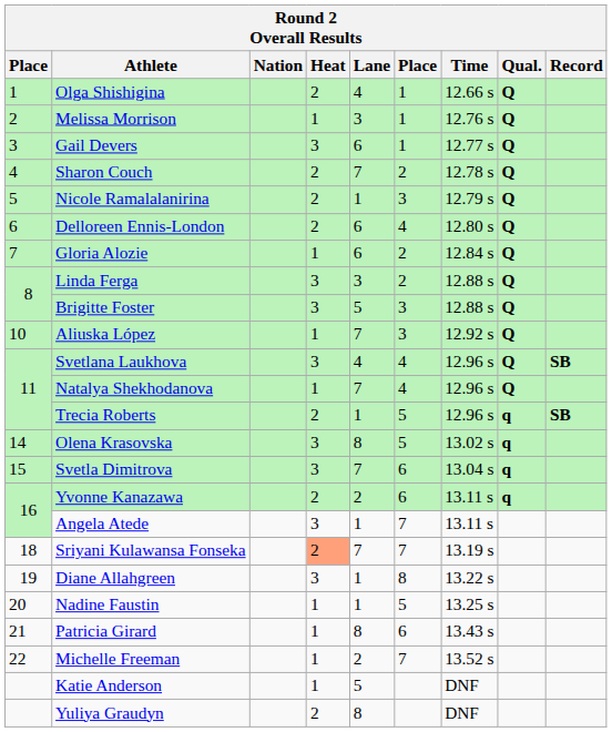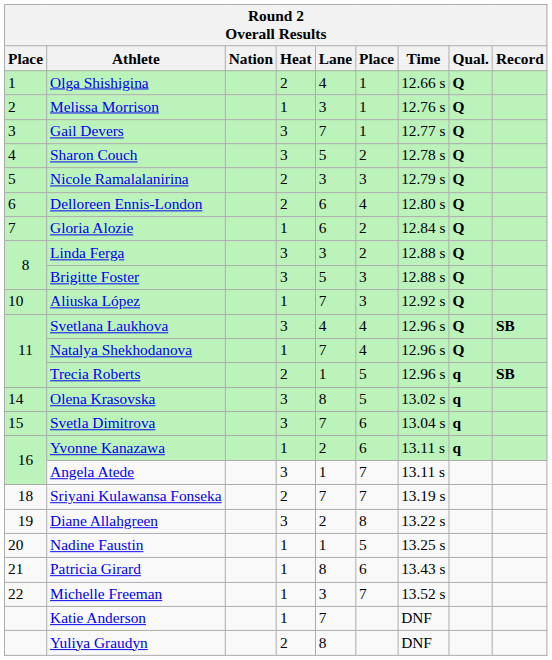 <table class="wikitable sortable">
 <tr>
 <th colspan=10>Round 2 <br> Overall Results</th>
 </tr>
 <tr>
 <th>Place</th>
 <th>Athlete</th>
 <th>Nation</th>
 <th>Heat</th>
 <th>Lane</th>
 <th>Place</th>
 <th>Time</th>
 <th>Qual.</th>
 <th>Record</th>
 </tr>
 <tr bgcolor = "bbf3bb">
 <td>1</td>
 <td align="left"><a href='#'>Olga Shishigina</a></td>
 <td align="left"></td>
 <td>2</td>
 <td>4</td>
 <td>1</td>
 <td>12.66 s</td>
 <td><strong>Q</strong></td>
 <td></td>
 </tr>
 <tr bgcolor = "bbf3bb">
 <td>2</td>
 <td align="left"><a href='#'>Melissa Morrison</a></td>
 <td align="left"></td>
 <td>1</td>
 <td>3</td>
 <td>1</td>
 <td>12.76 s</td>
 <td><strong>Q</strong></td>
 <td></td>
 </tr>
 <tr bgcolor = "bbf3bb">
 <td>3</td>
 <td align="left"><a href='#'>Gail Devers</a></td>
 <td align="left"></td>
 <td>3</td>
-<td>6</td>
+<td>7</td>
 <td>1</td>
 <td>12.77 s</td>
 <td><strong>Q</strong></td>
 <td></td>
 </tr>
 <tr bgcolor = "bbf3bb">
 <td>4</td>
 <td align="left"><a href='#'>Sharon Couch</a></td>
 <td align="left"></td>
-<td>2</td>
-<td>7</td>
+<td>3</td>
+<td>5</td>
 <td>2</td>
 <td>12.78 s</td>
 <td><strong>Q</strong></td>
 <td></td>
 </tr>
 <tr bgcolor = "bbf3bb">
 <td>5</td>
 <td align="left"><a href='#'>Nicole Ramalalanirina</a></td>
 <td align="left"></td>
 <td>2</td>
-<td>1</td>
+<td>3</td>
 <td>3</td>
 <td>12.79 s</td>
 <td><strong>Q</strong></td>
 <td></td>
 </tr>
 <tr bgcolor = "bbf3bb">
 <td>6</td>
 <td align="left"><a href='#'>Delloreen Ennis-London</a></td>
 <td align="left"></td>
 <td>2</td>
 <td>6</td>
 <td>4</td>
 <td>12.80 s</td>
 <td><strong>Q </strong></td>
 <td></td>
 </tr>
 <tr bgcolor = "bbf3bb">
 <td>7</td>
 <td align="left"><a href='#'>Gloria Alozie</a></td>
 <td align="left"></td>
 <td>1</td>
 <td>6</td>
 <td>2</td>
 <td>12.84 s</td>
 <td><strong>Q</strong></td>
 <td></td>
 </tr>
 <tr bgcolor = "bbf3bb">
 <td rowspan=2 align="center">8</td>
 <td align="left"><a href='#'>Linda Ferga</a></td>
 <td align="left"></td>
 <td>3</td>
 <td>3</td>
 <td>2</td>
 <td>12.88 s</td>
 <td><strong>Q</strong></td>
 <td></td>
 </tr>
 <tr bgcolor = "bbf3bb">
 <td align="left"><a href='#'>Brigitte Foster</a></td>
 <td align="left"></td>
 <td>3</td>
 <td>5</td>
 <td>3</td>
 <td>12.88 s</td>
 <td><strong>Q</strong></td>
 <td></td>
 </tr>
 <tr bgcolor = "bbf3bb">
 <td>10</td>
 <td align="left"><a href='#'>Aliuska López</a></td>
 <td align="left"></td>
 <td>1</td>
 <td>7</td>
 <td>3</td>
 <td>12.92 s</td>
 <td><strong>Q</strong></td>
 <td></td>
 </tr>
 <tr bgcolor = "bbf3bb">
 <td rowspan=3 align="center">11</td>
 <td align="left"><a href='#'>Svetlana Laukhova</a></td>
 <td align="left"></td>
 <td>3</td>
 <td>4</td>
 <td>4</td>
 <td>12.96 s</td>
 <td><strong>Q </strong></td>
 <td><strong>SB</strong></td>
 </tr>
 <tr bgcolor = "bbf3bb">
 <td align="left"><a href='#'>Natalya Shekhodanova</a></td>
 <td align="left"></td>
 <td>1</td>
 <td>7</td>
 <td>4</td>
 <td>12.96 s</td>
 <td><strong>Q</strong></td>
 <td></td>
 </tr>
 <tr bgcolor = "bbf3bb">
 <td align="left"><a href='#'>Trecia Roberts</a></td>
 <td align="left"></td>
 <td>2</td>
 <td>1</td>
 <td>5</td>
 <td>12.96 s</td>
 <td><strong>q</strong></td>
 <td><strong>SB</strong></td>
 </tr>
 <tr bgcolor = "bbf3bb">
 <td>14</td>
 <td align="left"><a href='#'>Olena Krasovska</a></td>
 <td align="left"></td>
 <td>3</td>
 <td>8</td>
 <td>5</td>
 <td>13.02 s</td>
 <td><strong>q</strong></td>
 <td></td>
 </tr>
 <tr bgcolor = "bbf3bb">
 <td>15</td>
 <td align="left"><a href='#'>Svetla Dimitrova</a></td>
 <td align="left"></td>
 <td>3</td>
 <td>7</td>
 <td>6</td>
 <td>13.04 s</td>
 <td><strong>q</strong></td>
 <td></td>
 </tr>
 <tr bgcolor = "bbf3bb">
 <td rowspan=2 align="center">16</td>
 <td align="left"><a href='#'>Yvonne Kanazawa</a></td>
 <td align="left"></td>
-<td>2</td>
+<td>1</td>
 <td>2</td>
 <td>6</td>
 <td>13.11 s</td>
 <td><strong>q</strong></td>
 <td></td>
 </tr>
 <tr>
 <td align="left"><a href='#'>Angela Atede</a></td>
 <td align="left"></td>
 <td>3</td>
 <td>1</td>
 <td>7</td>
 <td>13.11 s</td>
 <td></td>
 <td></td>
 </tr>
 <tr>
 <td align="center">18</td>
 <td align="left"><a href='#'>Sriyani Kulawansa Fonseka</a></td>
 <td align="left"></td>
-<td style="background: lightsalmon;">2</td>
+<td>2</td>
 <td>7</td>
 <td>7</td>
 <td>13.19 s</td>
 <td></td>
 <td></td>
 </tr>
 <tr>
 <td align="center">19</td>
 <td align="left"><a href='#'>Diane Allahgreen</a></td>
 <td align="left"></td>
 <td>3</td>
-<td>1</td>
+<td>2</td>
 <td>8</td>
 <td>13.22 s</td>
 <td></td>
 <td></td>
 </tr>
 <tr>
 <td>20</td>
 <td align="left"><a href='#'>Nadine Faustin</a></td>
 <td align="left"></td>
 <td>1</td>
 <td>1</td>
 <td>5</td>
 <td>13.25 s</td>
 <td></td>
 <td></td>
 </tr>
 <tr>
 <td>21</td>
 <td align="left"><a href='#'>Patricia Girard</a></td>
 <td align="left"></td>
 <td>1</td>
 <td>8</td>
 <td>6</td>
 <td>13.43 s</td>
 <td></td>
 <td></td>
 </tr>
 <tr>
 <td>22</td>
 <td align="left"><a href='#'>Michelle Freeman</a></td>
 <td align="left"></td>
 <td>1</td>
-<td>2</td>
+<td>3</td>
 <td>7</td>
 <td>13.52 s</td>
 <td></td>
 <td></td>
 </tr>
 <tr>
 <td></td>
 <td align="left"><a href='#'>Katie Anderson</a></td>
 <td align="left"></td>
 <td>1</td>
-<td>5</td>
+<td>7</td>
 <td></td>
 <td>DNF</td>
 <td></td>
 <td></td>
 </tr>
 <tr>
 <td></td>
 <td align="left"><a href='#'>Yuliya Graudyn</a></td>
 <td align="left"></td>
 <td>2</td>
 <td>8</td>
 <td></td>
 <td>DNF</td>
 <td></td>
 <td></td>
 </tr>
 </table>
